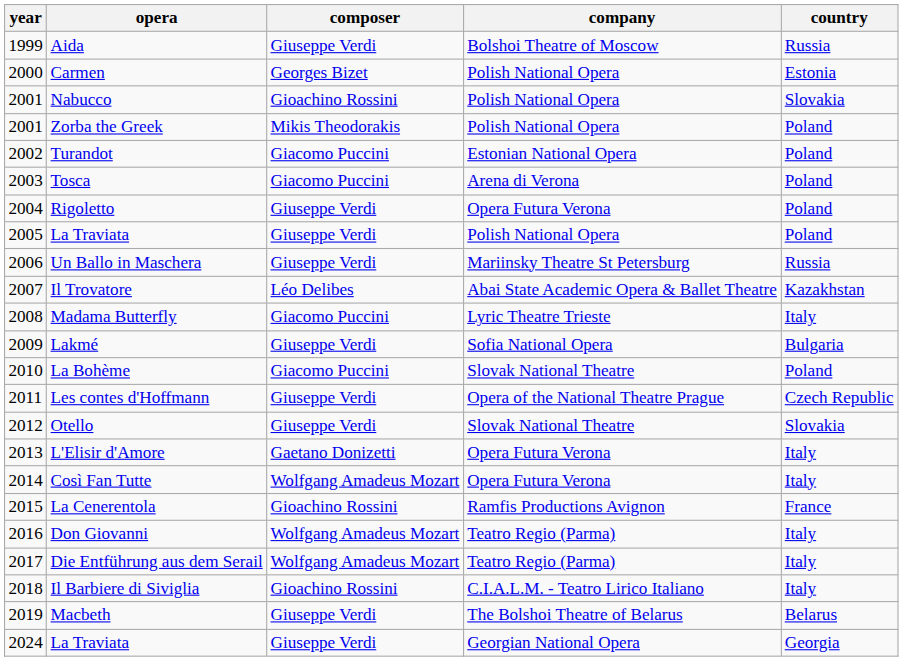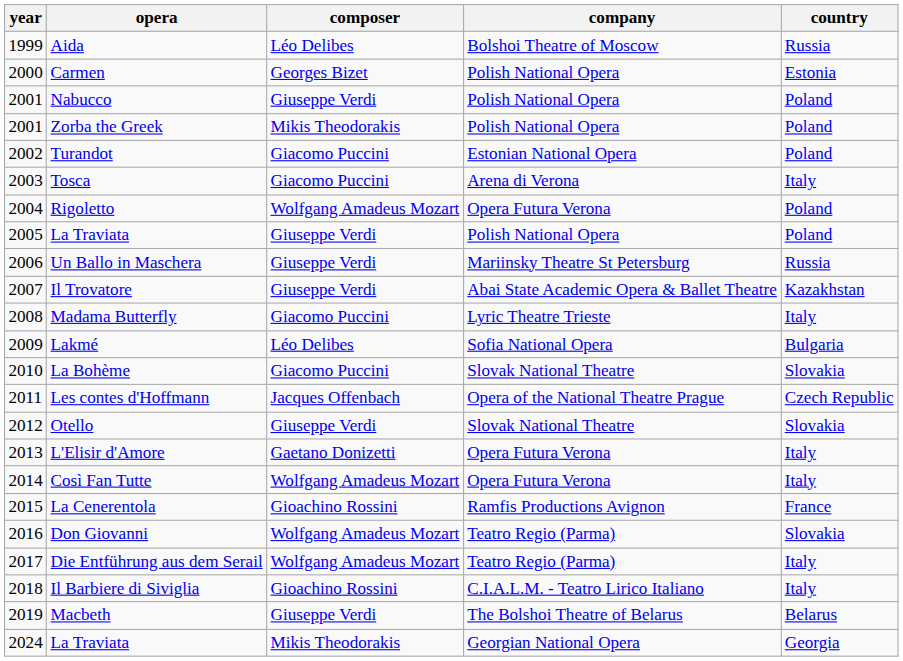 <table class="wikitable" border="1">
 <tr>
 <th>year</th>
 <th>opera</th>
 <th>composer</th>
 <th>company</th>
 <th>country</th>
 </tr>
 <tr>
 <td>1999</td>
 <td><a href='#'>Aida</a></td>
-<td><a href='#'>Giuseppe Verdi</a></td>
+<td><a href='#'>Léo Delibes</a></td>
 <td><a href='#'>Bolshoi Theatre of Moscow</a></td>
 <td><a href='#'>Russia</a></td>
 </tr>
 <tr>
 <td>2000</td>
 <td><a href='#'>Carmen</a></td>
 <td><a href='#'>Georges Bizet</a></td>
 <td><a href='#'>Polish National Opera</a></td>
 <td><a href='#'>Estonia</a></td>
 </tr>
 <tr>
 <td>2001</td>
 <td><a href='#'>Nabucco</a></td>
-<td><a href='#'>Gioachino Rossini</a></td>
+<td><a href='#'>Giuseppe Verdi</a></td>
 <td><a href='#'>Polish National Opera</a></td>
-<td><a href='#'>Slovakia</a></td>
+<td><a href='#'>Poland</a></td>
 </tr>
 <tr>
 <td>2001</td>
 <td><a href='#'>Zorba the Greek</a></td>
 <td><a href='#'>Mikis Theodorakis</a></td>
 <td><a href='#'>Polish National Opera</a></td>
 <td><a href='#'>Poland</a></td>
 </tr>
 <tr>
 <td>2002</td>
 <td><a href='#'>Turandot</a></td>
 <td><a href='#'>Giacomo Puccini</a></td>
 <td><a href='#'>Estonian National Opera</a></td>
 <td><a href='#'>Poland</a></td>
 </tr>
 <tr>
 <td>2003</td>
 <td><a href='#'>Tosca</a></td>
 <td><a href='#'>Giacomo Puccini</a></td>
 <td><a href='#'>Arena di Verona</a></td>
-<td><a href='#'>Poland</a></td>
+<td><a href='#'>Italy</a></td>
 </tr>
 <tr>
 <td>2004</td>
 <td><a href='#'>Rigoletto</a></td>
-<td><a href='#'>Giuseppe Verdi</a></td>
+<td><a href='#'>Wolfgang Amadeus Mozart</a></td>
 <td><a href='#'>Opera Futura Verona</a></td>
 <td><a href='#'>Poland</a></td>
 </tr>
 <tr>
 <td>2005</td>
 <td><a href='#'>La Traviata</a></td>
 <td><a href='#'>Giuseppe Verdi</a></td>
 <td><a href='#'>Polish National Opera</a></td>
 <td><a href='#'>Poland</a></td>
 </tr>
 <tr>
 <td>2006</td>
 <td><a href='#'>Un Ballo in Maschera</a></td>
 <td><a href='#'>Giuseppe Verdi</a></td>
 <td><a href='#'>Mariinsky Theatre St Petersburg</a></td>
 <td><a href='#'>Russia</a></td>
 </tr>
 <tr>
 <td>2007</td>
 <td><a href='#'>Il Trovatore</a></td>
-<td><a href='#'>Léo Delibes</a></td>
+<td><a href='#'>Giuseppe Verdi</a></td>
 <td><a href='#'>Abai State Academic Opera & Ballet Theatre</a></td>
 <td><a href='#'>Kazakhstan</a></td>
 </tr>
 <tr>
 <td>2008</td>
 <td><a href='#'>Madama Butterfly</a></td>
 <td><a href='#'>Giacomo Puccini</a></td>
 <td><a href='#'>Lyric Theatre Trieste</a></td>
 <td><a href='#'>Italy</a></td>
 </tr>
 <tr>
 <td>2009</td>
 <td><a href='#'>Lakmé</a></td>
-<td><a href='#'>Giuseppe Verdi</a></td>
+<td><a href='#'>Léo Delibes</a></td>
 <td><a href='#'>Sofia National Opera</a></td>
 <td><a href='#'>Bulgaria</a></td>
 </tr>
 <tr>
 <td>2010</td>
 <td><a href='#'>La Bohème</a></td>
 <td><a href='#'>Giacomo Puccini</a></td>
 <td><a href='#'>Slovak National Theatre</a></td>
-<td><a href='#'>Poland</a></td>
+<td><a href='#'>Slovakia</a></td>
 </tr>
 <tr>
 <td>2011</td>
 <td><a href='#'>Les contes d'Hoffmann</a></td>
-<td><a href='#'>Giuseppe Verdi</a></td>
+<td><a href='#'>Jacques Offenbach</a></td>
 <td><a href='#'>Opera of the National Theatre Prague</a></td>
 <td><a href='#'>Czech Republic</a></td>
 </tr>
 <tr>
 <td>2012</td>
 <td><a href='#'>Otello</a></td>
 <td><a href='#'>Giuseppe Verdi</a></td>
 <td><a href='#'>Slovak National Theatre</a></td>
 <td><a href='#'>Slovakia</a></td>
 </tr>
 <tr>
 <td>2013</td>
 <td><a href='#'>L'Elisir d'Amore</a></td>
 <td><a href='#'>Gaetano Donizetti</a></td>
 <td><a href='#'>Opera Futura Verona</a></td>
 <td><a href='#'>Italy</a></td>
 </tr>
 <tr>
 <td>2014</td>
 <td><a href='#'>Così Fan Tutte</a></td>
 <td><a href='#'>Wolfgang Amadeus Mozart</a></td>
 <td><a href='#'>Opera Futura Verona</a></td>
 <td><a href='#'>Italy</a></td>
 </tr>
 <tr>
 <td>2015</td>
 <td><a href='#'>La Cenerentola</a></td>
 <td><a href='#'>Gioachino Rossini</a></td>
 <td><a href='#'>Ramfis Productions Avignon</a></td>
 <td><a href='#'>France</a></td>
 </tr>
 <tr>
 <td>2016</td>
 <td><a href='#'>Don Giovanni</a></td>
 <td><a href='#'>Wolfgang Amadeus Mozart</a></td>
 <td><a href='#'>Teatro Regio (Parma)</a></td>
-<td><a href='#'>Italy</a></td>
+<td><a href='#'>Slovakia</a></td>
 </tr>
 <tr>
 <td>2017</td>
 <td><a href='#'>Die Entführung aus dem Serail</a></td>
 <td><a href='#'>Wolfgang Amadeus Mozart</a></td>
 <td><a href='#'>Teatro Regio (Parma)</a></td>
 <td><a href='#'>Italy</a></td>
 </tr>
 <tr>
 <td>2018</td>
 <td><a href='#'>Il Barbiere di Siviglia</a></td>
 <td><a href='#'>Gioachino Rossini</a></td>
 <td><a href='#'>C.I.A.L.M. - Teatro Lirico Italiano</a></td>
 <td><a href='#'>Italy</a></td>
 </tr>
 <tr>
 <td>2019</td>
 <td><a href='#'>Macbeth</a></td>
 <td><a href='#'>Giuseppe Verdi</a></td>
 <td><a href='#'>The Bolshoi Theatre of Belarus</a></td>
 <td><a href='#'>Belarus</a></td>
 </tr>
 <tr>
 <td>2024</td>
 <td><a href='#'>La Traviata</a></td>
-<td><a href='#'>Giuseppe Verdi</a></td>
+<td><a href='#'>Mikis Theodorakis</a></td>
 <td><a href='#'>Georgian National Opera</a></td>
 <td><a href='#'>Georgia</a></td>
 </tr>
 </table>
